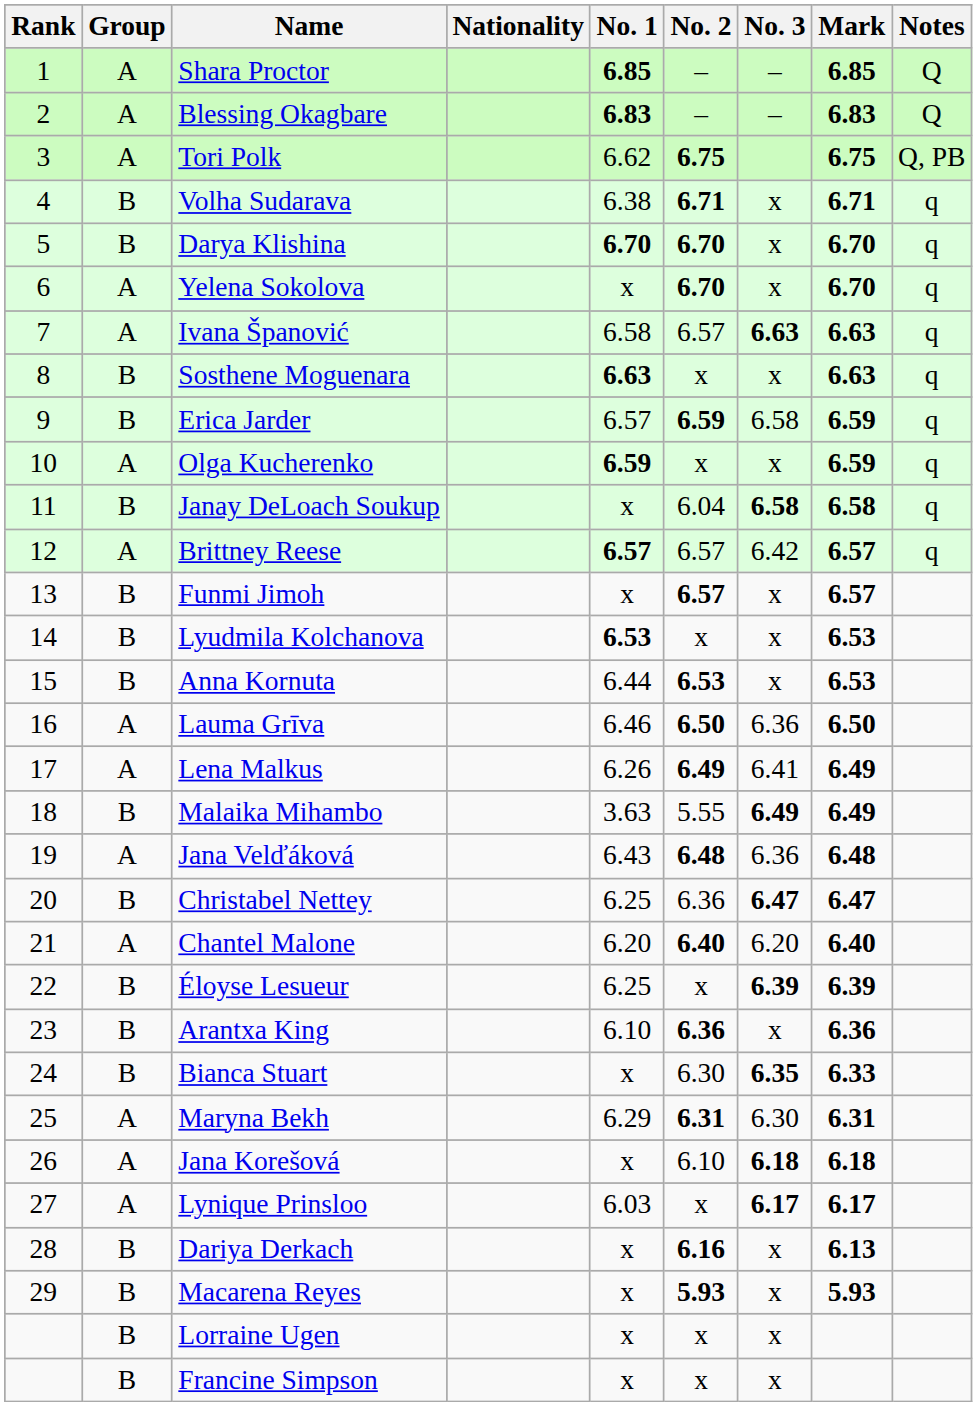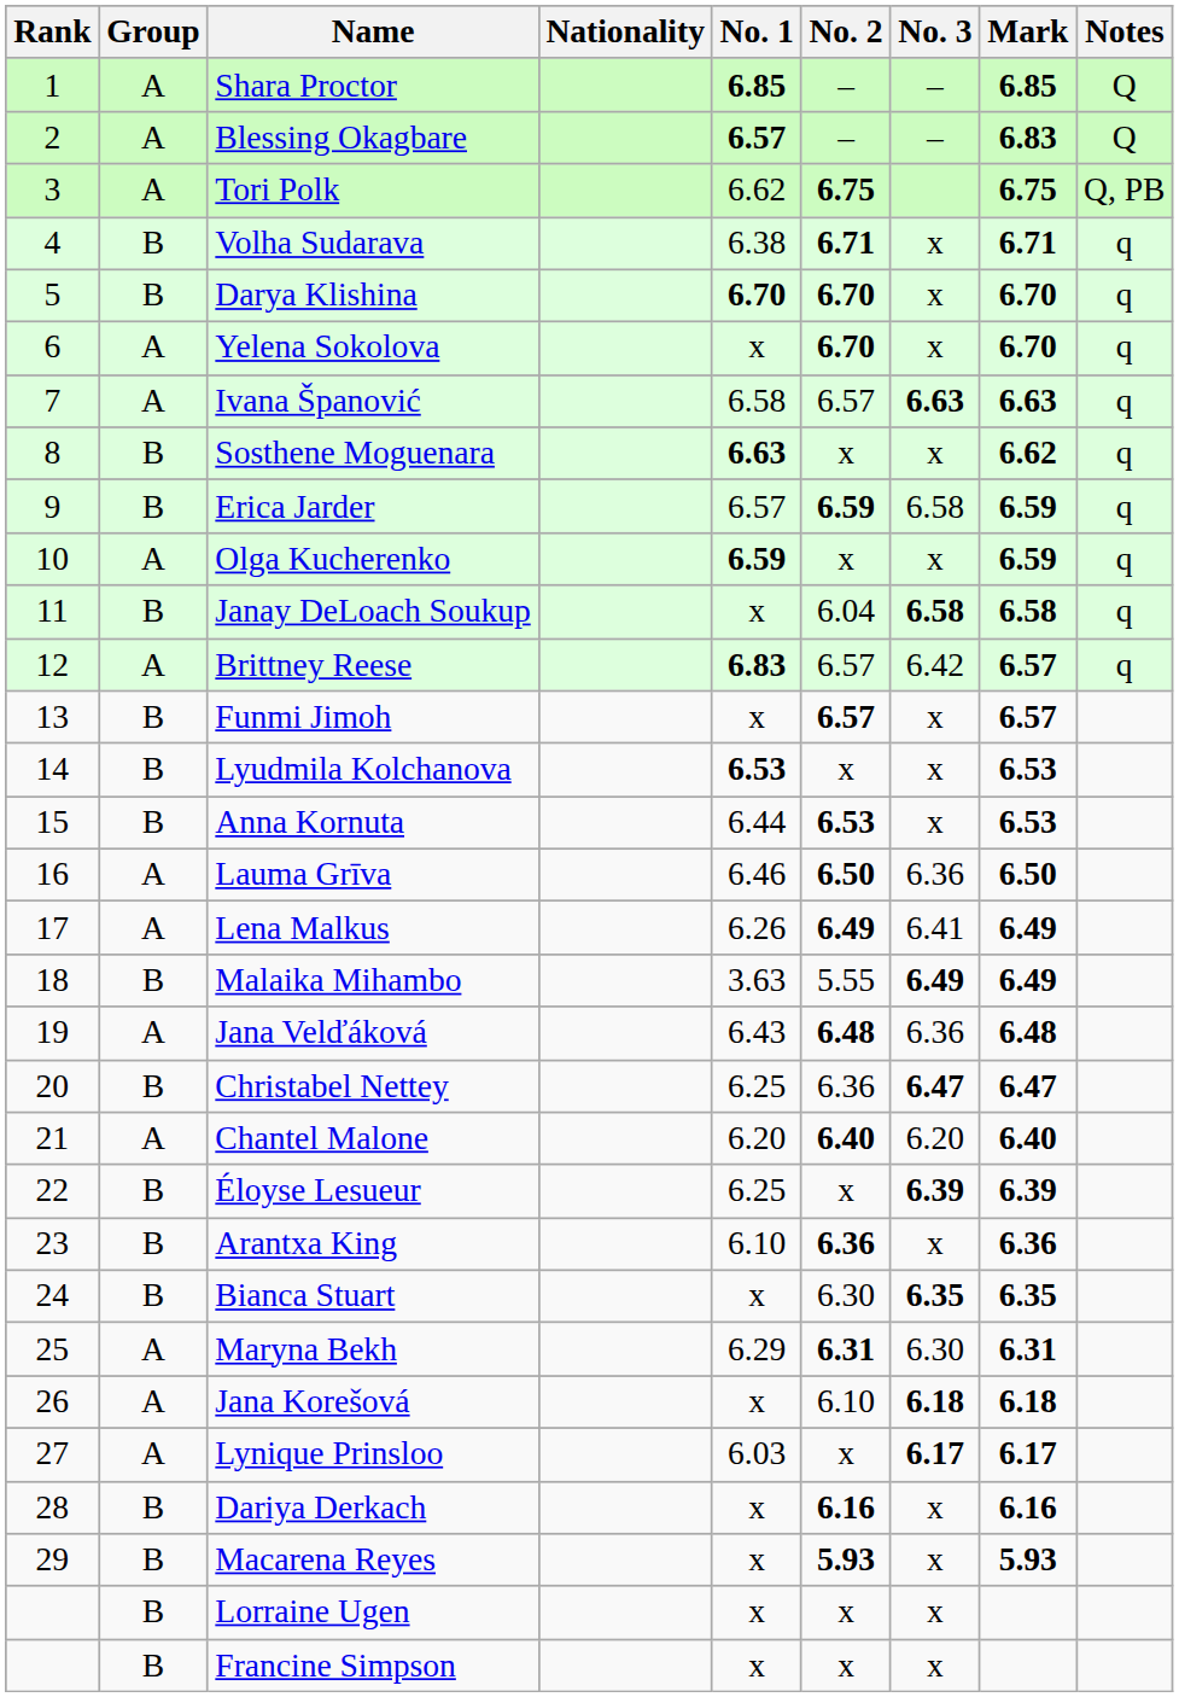 <table class="wikitable sortable" style="text-align:center">
 <tr>
 <th>Rank</th>
 <th>Group</th>
 <th>Name</th>
 <th>Nationality</th>
 <th>No. 1</th>
 <th>No. 2</th>
 <th>No. 3</th>
 <th>Mark</th>
 <th>Notes</th>
 </tr>
 <tr bgcolor=ccfcc>
 <td>1</td>
 <td>A</td>
 <td align=left><a href='#'>Shara Proctor</a></td>
 <td align=left></td>
 <td><strong>6.85</strong></td>
 <td>–</td>
 <td>–</td>
 <td><strong>6.85</strong></td>
 <td>Q</td>
 </tr>
 <tr bgcolor=ccfcc>
 <td>2</td>
 <td>A</td>
 <td align=left><a href='#'>Blessing Okagbare</a></td>
 <td align=left></td>
-<td><strong>6.83</strong></td>
+<td><strong>6.57</strong></td>
 <td>–</td>
 <td>–</td>
 <td><strong>6.83</strong></td>
 <td>Q</td>
 </tr>
 <tr bgcolor=ccfcc>
 <td>3</td>
 <td>A</td>
 <td align=left><a href='#'>Tori Polk</a></td>
 <td align=left></td>
 <td>6.62</td>
 <td><strong>6.75</strong></td>
 <td></td>
 <td><strong>6.75</strong></td>
 <td>Q, PB</td>
 </tr>
 <tr bgcolor=ddffdd>
 <td>4</td>
 <td>B</td>
 <td align=left><a href='#'>Volha Sudarava</a></td>
 <td align=left></td>
 <td>6.38</td>
 <td><strong>6.71</strong></td>
 <td>x</td>
 <td><strong>6.71</strong></td>
 <td>q</td>
 </tr>
 <tr bgcolor=ddffdd>
 <td>5</td>
 <td>B</td>
 <td align=left><a href='#'>Darya Klishina</a></td>
 <td align=left></td>
 <td><strong>6.70</strong></td>
 <td><strong>6.70</strong></td>
 <td>x</td>
 <td><strong>6.70</strong></td>
 <td>q</td>
 </tr>
 <tr bgcolor=ddffdd>
 <td>6</td>
 <td>A</td>
 <td align=left><a href='#'>Yelena Sokolova</a></td>
 <td align=left></td>
 <td>x</td>
 <td><strong>6.70</strong></td>
 <td>x</td>
 <td><strong>6.70</strong></td>
 <td>q</td>
 </tr>
 <tr bgcolor=ddffdd>
 <td>7</td>
 <td>A</td>
 <td align=left><a href='#'>Ivana Španović</a></td>
 <td align=left></td>
 <td>6.58</td>
 <td>6.57</td>
 <td><strong>6.63</strong></td>
 <td><strong>6.63</strong></td>
 <td>q</td>
 </tr>
 <tr bgcolor=ddffdd>
 <td>8</td>
 <td>B</td>
 <td align=left><a href='#'>Sosthene Moguenara</a></td>
 <td align=left></td>
 <td><strong>6.63</strong></td>
 <td>x</td>
 <td>x</td>
-<td><strong>6.63</strong></td>
+<td><strong>6.62</strong></td>
 <td>q</td>
 </tr>
 <tr bgcolor=ddffdd>
 <td>9</td>
 <td>B</td>
 <td align=left><a href='#'>Erica Jarder</a></td>
 <td align=left></td>
 <td>6.57</td>
 <td><strong>6.59</strong></td>
 <td>6.58</td>
 <td><strong>6.59</strong></td>
 <td>q</td>
 </tr>
 <tr bgcolor=ddffdd>
 <td>10</td>
 <td>A</td>
 <td align=left><a href='#'>Olga Kucherenko</a></td>
 <td align=left></td>
 <td><strong>6.59</strong></td>
 <td>x</td>
 <td>x</td>
 <td><strong>6.59</strong></td>
 <td>q</td>
 </tr>
 <tr bgcolor=ddffdd>
 <td>11</td>
 <td>B</td>
 <td align=left><a href='#'>Janay DeLoach Soukup</a></td>
 <td align=left></td>
 <td>x</td>
 <td>6.04</td>
 <td><strong>6.58</strong></td>
 <td><strong>6.58</strong></td>
 <td>q</td>
 </tr>
 <tr bgcolor=ddffdd>
 <td>12</td>
 <td>A</td>
 <td align=left><a href='#'>Brittney Reese</a></td>
 <td align=left></td>
-<td><strong>6.57</strong></td>
+<td><strong>6.83</strong></td>
 <td>6.57</td>
 <td>6.42</td>
 <td><strong>6.57</strong></td>
 <td>q</td>
 </tr>
 <tr>
 <td>13</td>
 <td>B</td>
 <td align=left><a href='#'>Funmi Jimoh</a></td>
 <td align=left></td>
 <td>x</td>
 <td><strong>6.57</strong></td>
 <td>x</td>
 <td><strong>6.57</strong></td>
 <td></td>
 </tr>
 <tr>
 <td>14</td>
 <td>B</td>
 <td align=left><a href='#'>Lyudmila Kolchanova</a></td>
 <td align=left></td>
 <td><strong>6.53</strong></td>
 <td>x</td>
 <td>x</td>
 <td><strong>6.53</strong></td>
 <td></td>
 </tr>
 <tr>
 <td>15</td>
 <td>B</td>
 <td align=left><a href='#'>Anna Kornuta</a></td>
 <td align=left></td>
 <td>6.44</td>
 <td><strong>6.53</strong></td>
 <td>x</td>
 <td><strong>6.53</strong></td>
 <td></td>
 </tr>
 <tr>
 <td>16</td>
 <td>A</td>
 <td align=left><a href='#'>Lauma Grīva</a></td>
 <td align=left></td>
 <td>6.46</td>
 <td><strong>6.50</strong></td>
 <td>6.36</td>
 <td><strong>6.50</strong></td>
 <td></td>
 </tr>
 <tr>
 <td>17</td>
 <td>A</td>
 <td align=left><a href='#'>Lena Malkus</a></td>
 <td align=left></td>
 <td>6.26</td>
 <td><strong>6.49</strong></td>
 <td>6.41</td>
 <td><strong>6.49</strong></td>
 <td></td>
 </tr>
 <tr>
 <td>18</td>
 <td>B</td>
 <td align=left><a href='#'>Malaika Mihambo</a></td>
 <td align=left></td>
 <td>3.63</td>
 <td>5.55</td>
 <td><strong>6.49</strong></td>
 <td><strong>6.49</strong></td>
 <td></td>
 </tr>
 <tr>
 <td>19</td>
 <td>A</td>
 <td align=left><a href='#'>Jana Velďáková</a></td>
 <td align=left></td>
 <td>6.43</td>
 <td><strong>6.48</strong></td>
 <td>6.36</td>
 <td><strong>6.48</strong></td>
 <td></td>
 </tr>
 <tr>
 <td>20</td>
 <td>B</td>
 <td align=left><a href='#'>Christabel Nettey</a></td>
 <td align=left></td>
 <td>6.25</td>
 <td>6.36</td>
 <td><strong>6.47</strong></td>
 <td><strong>6.47</strong></td>
 <td></td>
 </tr>
 <tr>
 <td>21</td>
 <td>A</td>
 <td align=left><a href='#'>Chantel Malone</a></td>
 <td align=left></td>
 <td>6.20</td>
 <td><strong>6.40</strong></td>
 <td>6.20</td>
 <td><strong>6.40</strong></td>
 <td></td>
 </tr>
 <tr>
 <td>22</td>
 <td>B</td>
 <td align=left><a href='#'>Éloyse Lesueur</a></td>
 <td align=left></td>
 <td>6.25</td>
 <td>x</td>
 <td><strong>6.39</strong></td>
 <td><strong>6.39</strong></td>
 <td></td>
 </tr>
 <tr>
 <td>23</td>
 <td>B</td>
 <td align=left><a href='#'>Arantxa King</a></td>
 <td align=left></td>
 <td>6.10</td>
 <td><strong>6.36</strong></td>
 <td>x</td>
 <td><strong>6.36</strong></td>
 <td></td>
 </tr>
 <tr>
 <td>24</td>
 <td>B</td>
 <td align=left><a href='#'>Bianca Stuart</a></td>
 <td align=left></td>
 <td>x</td>
 <td>6.30</td>
 <td><strong>6.35</strong></td>
-<td><strong>6.33</strong></td>
+<td><strong>6.35</strong></td>
 <td></td>
 </tr>
 <tr>
 <td>25</td>
 <td>A</td>
 <td align=left><a href='#'>Maryna Bekh</a></td>
 <td align=left></td>
 <td>6.29</td>
 <td><strong>6.31</strong></td>
 <td>6.30</td>
 <td><strong>6.31</strong></td>
 <td></td>
 </tr>
 <tr>
 <td>26</td>
 <td>A</td>
 <td align=left><a href='#'>Jana Korešová</a></td>
 <td align=left></td>
 <td>x</td>
 <td>6.10</td>
 <td><strong>6.18</strong></td>
 <td><strong>6.18</strong></td>
 <td></td>
 </tr>
 <tr>
 <td>27</td>
 <td>A</td>
 <td align=left><a href='#'>Lynique Prinsloo</a></td>
 <td align=left></td>
 <td>6.03</td>
 <td>x</td>
 <td><strong>6.17</strong></td>
 <td><strong>6.17</strong></td>
 <td></td>
 </tr>
 <tr>
 <td>28</td>
 <td>B</td>
 <td align=left><a href='#'>Dariya Derkach</a></td>
 <td align=left></td>
 <td>x</td>
 <td><strong>6.16</strong></td>
 <td>x</td>
-<td><strong>6.13</strong></td>
+<td><strong>6.16</strong></td>
 <td></td>
 </tr>
 <tr>
 <td>29</td>
 <td>B</td>
 <td align=left><a href='#'>Macarena Reyes</a></td>
 <td align=left></td>
 <td>x</td>
 <td><strong>5.93</strong></td>
 <td>x</td>
 <td><strong>5.93</strong></td>
 <td></td>
 </tr>
 <tr>
 <td></td>
 <td>B</td>
 <td align=left><a href='#'>Lorraine Ugen</a></td>
 <td align=left></td>
 <td>x</td>
 <td>x</td>
 <td>x</td>
 <td><strong></strong></td>
 <td></td>
 </tr>
 <tr>
 <td></td>
 <td>B</td>
 <td align=left><a href='#'>Francine Simpson</a></td>
 <td align=left></td>
 <td>x</td>
 <td>x</td>
 <td>x</td>
 <td><strong></strong></td>
 <td></td>
 </tr>
 </table>
